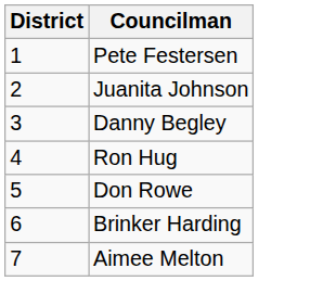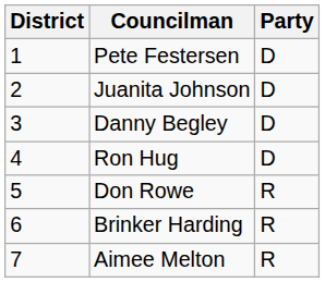 <table class="wikitable">
 <tr>
 <th>District</th>
 <th>Councilman</th>
+<th>Party</th>
 </tr>
 <tr>
 <td>1</td>
 <td>Pete Festersen</td>
+<td>D</td>
 </tr>
 <tr>
 <td>2</td>
 <td>Juanita Johnson</td>
+<td>D</td>
 </tr>
 <tr>
 <td>3</td>
 <td>Danny Begley</td>
+<td>D</td>
 </tr>
 <tr>
 <td>4</td>
 <td>Ron Hug</td>
+<td>D</td>
 </tr>
 <tr>
 <td>5</td>
 <td>Don Rowe</td>
+<td>R</td>
 </tr>
 <tr>
 <td>6</td>
 <td>Brinker Harding</td>
+<td>R</td>
 </tr>
 <tr>
 <td>7</td>
 <td>Aimee Melton</td>
+<td>R</td>
 </tr>
 </table>
